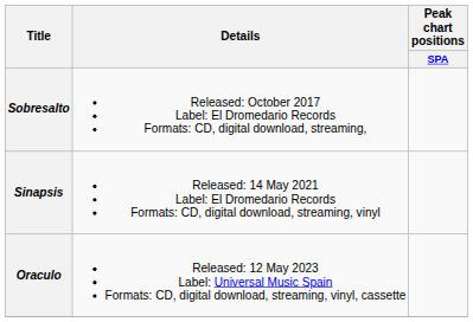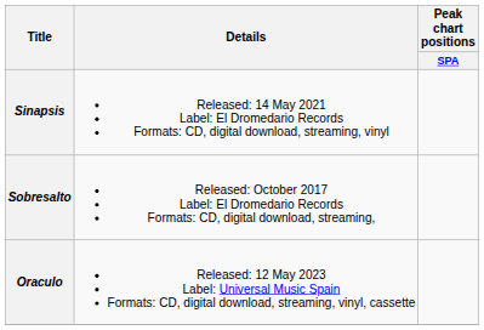 <table class="wikitable plainrowheaders" style="text-align:center;">
 <tr>
 <th scope="col" rowspan="2">Title</th>
 <th scope="col" rowspan="2">Details</th>
 <th scope="col">Peak chart positions</th>
 </tr>
 <tr>
 <th scope="col" style="width:2.5em;font-size:90%;"><a href='#'>SPA</a><br></th>
 </tr>
 <tr>
-<th scope="row"><em>Sobresalto</em></th>
-<td><br><ul><li>Released: October 2017</li><li>Label: El Dromedario Records</li><li>Formats: CD, digital download, streaming,</li></ul></td>
+<th scope="row"><em>Sinapsis</em></th>
+<td><br><ul><li>Released: 14 May 2021</li><li>Label: El Dromedario Records</li><li>Formats: CD, digital download, streaming, vinyl</li></ul></td>
 <td></td>
 </tr>
 <tr>
-<th scope="row"><em>Sinapsis</em></th>
-<td><br><ul><li>Released: 14 May 2021</li><li>Label: El Dromedario Records</li><li>Formats: CD, digital download, streaming, vinyl</li></ul></td>
+<th scope="row"><em>Sobresalto</em></th>
+<td><br><ul><li>Released: October 2017</li><li>Label: El Dromedario Records</li><li>Formats: CD, digital download, streaming,</li></ul></td>
 <td></td>
 </tr>
 <tr>
 <th scope="row"><em>Oraculo</em></th>
 <td><br><ul><li>Released: 12 May 2023</li><li>Label: <a href='#'>Universal Music Spain</a></li><li>Formats: CD, digital download, streaming, vinyl, cassette</li></ul></td>
 <td></td>
 </tr>
 <tr>
 </tr>
 </table>
